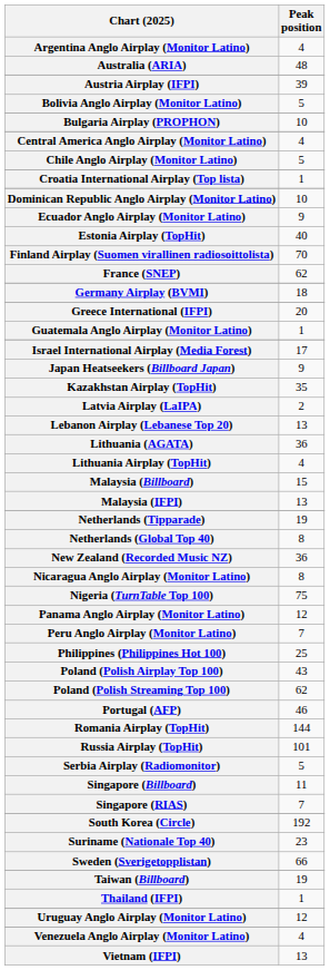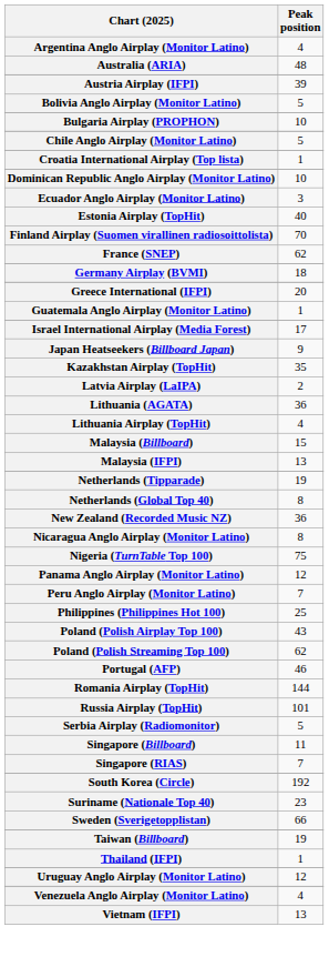 <table class="wikitable sortable plainrowheaders" style="text-align:center">
 <tr>
 <th scope="col">Chart (2025)</th>
 <th scope="col">Peak<br>position</th>
 </tr>
 <tr>
 <th scope="row">Argentina Anglo Airplay (<a href='#'>Monitor Latino</a>)</th>
 <td>4</td>
 </tr>
 <tr>
 <th scope="row">Australia (<a href='#'>ARIA</a>)</th>
 <td>48</td>
 </tr>
 <tr>
 </tr>
 <tr>
 <th scope="row">Austria Airplay (<a href='#'>IFPI</a>)</th>
 <td>39</td>
 </tr>
 <tr>
 <th scope="row">Bolivia Anglo Airplay (<a href='#'>Monitor Latino</a>)</th>
 <td>5</td>
 </tr>
 <tr>
 </tr>
 <tr>
 <th scope="row">Bulgaria Airplay (<a href='#'>PROPHON</a>)<br></th>
 <td>10</td>
 </tr>
 <tr>
 </tr>
 <tr>
-<th scope="row">Central America Anglo Airplay (<a href='#'>Monitor Latino</a>)</th>
-<td>4</td>
-</tr>
-<tr>
 <th scope="row">Chile Anglo Airplay (<a href='#'>Monitor Latino</a>)</th>
 <td>5</td>
 </tr>
 <tr>
 </tr>
 <tr>
 <th scope="row">Croatia International Airplay (<a href='#'>Top lista</a>)</th>
 <td>1</td>
 </tr>
 <tr>
 </tr>
 <tr>
 <th scope="row">Dominican Republic Anglo Airplay (<a href='#'>Monitor Latino</a>)</th>
 <td>10</td>
 </tr>
 <tr>
 <th scope="row">Ecuador Anglo Airplay (<a href='#'>Monitor Latino</a>)</th>
-<td>9</td>
+<td>3</td>
 </tr>
 <tr>
 <th scope="row">Estonia Airplay (<a href='#'>TopHit</a>)</th>
 <td>40</td>
 </tr>
 <tr>
 <th scope="row">Finland Airplay (<a href='#'>Suomen virallinen radiosoittolista</a>)</th>
 <td>70</td>
 </tr>
 <tr>
 <th scope="row">France (<a href='#'>SNEP</a>)</th>
 <td>62</td>
 </tr>
 <tr>
 </tr>
 <tr>
 <th scope="row"><a href='#'>Germany Airplay</a> (<a href='#'>BVMI</a>)</th>
 <td>18</td>
 </tr>
 <tr>
 </tr>
 <tr>
 <th scope="row">Greece International (<a href='#'>IFPI</a>)</th>
 <td>20</td>
 </tr>
 <tr>
 <th scope="row">Guatemala Anglo Airplay (<a href='#'>Monitor Latino</a>)</th>
 <td>1</td>
 </tr>
 <tr>
 </tr>
 <tr>
 <th scope="row">Israel International Airplay (<a href='#'>Media Forest</a>)</th>
 <td>17</td>
 </tr>
 <tr>
 <th scope="row">Japan Heatseekers (<em><a href='#'>Billboard Japan</a></em>)</th>
 <td>9</td>
 </tr>
 <tr>
 <th scope="row">Kazakhstan Airplay (<a href='#'>TopHit</a>)</th>
 <td>35</td>
 </tr>
 <tr>
 <th scope="row">Latvia Airplay (<a href='#'>LaIPA</a>)</th>
 <td>2</td>
-</tr>
-<tr>
-<th scope="row">Lebanon Airplay (<a href='#'>Lebanese Top 20</a>)</th>
-<td>13</td>
 </tr>
 <tr>
 <th scope="row">Lithuania (<a href='#'>AGATA</a>)</th>
 <td>36</td>
 </tr>
 <tr>
 <th scope="row">Lithuania Airplay (<a href='#'>TopHit</a>)</th>
 <td>4</td>
 </tr>
 <tr>
 <th scope="row">Malaysia (<em><a href='#'>Billboard</a></em>)</th>
 <td>15</td>
 </tr>
 <tr>
 <th scope="row">Malaysia (<a href='#'>IFPI</a>)</th>
 <td>13</td>
 </tr>
 <tr>
 </tr>
 <tr>
 <th scope="row">Netherlands (<a href='#'>Tipparade</a>)</th>
 <td>19</td>
 </tr>
 <tr>
 <th scope="row">Netherlands (<a href='#'>Global Top 40</a>)</th>
 <td>8</td>
 </tr>
 <tr>
 <th scope="row">New Zealand (<a href='#'>Recorded Music NZ</a>)</th>
 <td>36</td>
 </tr>
 <tr>
 <th scope="row">Nicaragua Anglo Airplay (<a href='#'>Monitor Latino</a>)</th>
 <td>8</td>
 </tr>
 <tr>
 <th scope="row">Nigeria (<a href='#'><em>TurnTable</em> Top 100</a>)</th>
 <td>75</td>
 </tr>
 <tr>
 <th scope="row">Panama Anglo Airplay (<a href='#'>Monitor Latino</a>)</th>
 <td>12</td>
 </tr>
 <tr>
 <th scope="row">Peru Anglo Airplay (<a href='#'>Monitor Latino</a>)</th>
 <td>7</td>
 </tr>
 <tr>
 <th scope="row">Philippines (<a href='#'>Philippines Hot 100</a>)</th>
 <td>25</td>
 </tr>
 <tr>
 <th scope="row">Poland (<a href='#'>Polish Airplay Top 100</a>)</th>
 <td>43</td>
 </tr>
 <tr>
 <th scope="row">Poland (<a href='#'>Polish Streaming Top 100</a>)</th>
 <td>62</td>
 </tr>
 <tr>
 <th scope="row">Portugal (<a href='#'>AFP</a>)</th>
 <td>46</td>
 </tr>
 <tr>
 <th scope="row">Romania Airplay (<a href='#'>TopHit</a>)</th>
 <td>144</td>
 </tr>
 <tr>
 <th scope="row">Russia Airplay (<a href='#'>TopHit</a>)</th>
 <td>101</td>
 </tr>
 <tr>
 <th scope="row">Serbia Airplay (<a href='#'>Radiomonitor</a>)</th>
 <td>5</td>
 </tr>
 <tr>
 <th scope="row">Singapore (<em><a href='#'>Billboard</a></em>)</th>
 <td>11</td>
 </tr>
 <tr>
 <th scope="row">Singapore (<a href='#'>RIAS</a>)</th>
 <td>7</td>
 </tr>
 <tr>
 </tr>
 <tr>
 <th scope="row">South Korea (<a href='#'>Circle</a>)</th>
 <td>192</td>
 </tr>
 <tr>
 <th scope="row">Suriname (<a href='#'>Nationale Top 40</a>)</th>
 <td>23</td>
 </tr>
 <tr>
 <th scope="row">Sweden (<a href='#'>Sverigetopplistan</a>)</th>
 <td>66</td>
 </tr>
 <tr>
 </tr>
 <tr>
 <th scope="row">Taiwan (<em><a href='#'>Billboard</a></em>)</th>
 <td>19</td>
 </tr>
 <tr>
 <th scope="row"><a href='#'>Thailand</a> (<a href='#'>IFPI</a>)</th>
 <td>1</td>
 </tr>
 <tr>
 </tr>
 <tr>
 <th scope="row">Uruguay Anglo Airplay (<a href='#'>Monitor Latino</a>)</th>
 <td>12</td>
 </tr>
 <tr>
 </tr>
 <tr>
 </tr>
 <tr>
 </tr>
 <tr>
 </tr>
 <tr>
 <th scope="row">Venezuela Anglo Airplay (<a href='#'>Monitor Latino</a>)</th>
 <td>4</td>
 </tr>
 <tr>
 <th scope="row">Vietnam (<a href='#'>IFPI</a>)</th>
 <td>13</td>
 </tr>
 </table>
